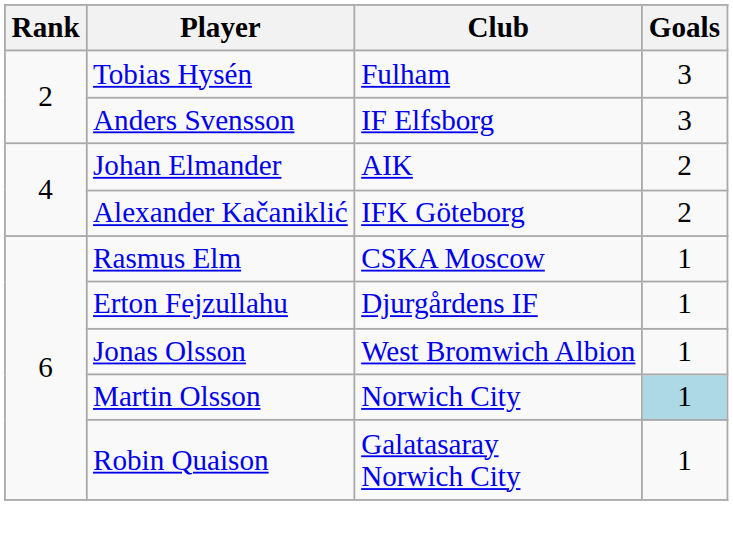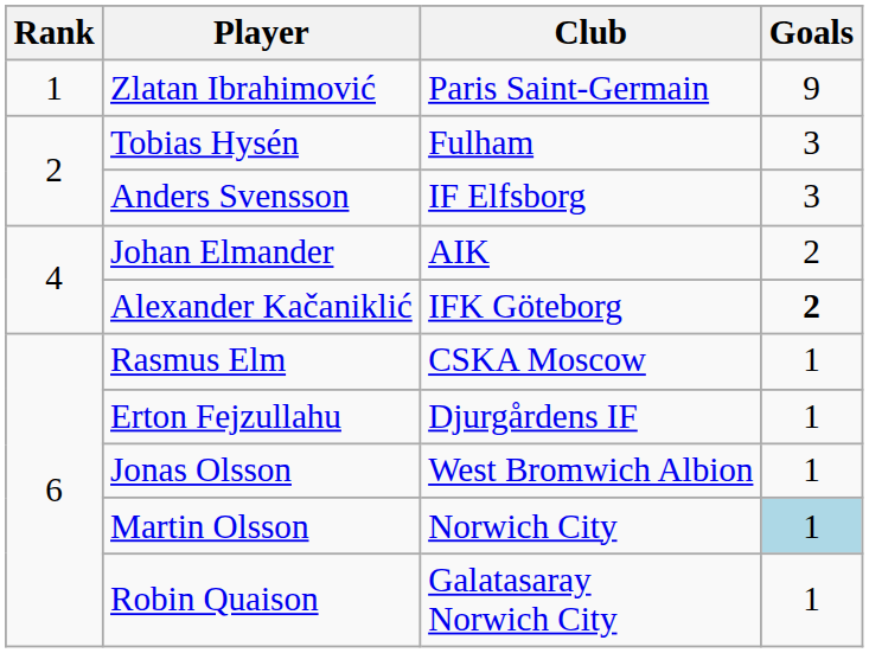 <table class="wikitable" style="text-align: center;">
 <tr>
 <th>Rank</th>
 <th>Player</th>
 <th>Club</th>
 <th>Goals</th>
+</tr>
+<tr>
+<td rowspan="1">1</td>
+<td align="left"><a href='#'>Zlatan Ibrahimović</a></td>
+<td align="left"> <a href='#'>Paris Saint-Germain</a></td>
+<td>9</td>
 </tr>
 <tr>
 <td rowspan="2">2</td>
 <td align="left"><a href='#'>Tobias Hysén</a></td>
 <td align="left"> <a href='#'>Fulham</a></td>
 <td>3</td>
 </tr>
 <tr>
 <td align="left"><a href='#'>Anders Svensson</a></td>
 <td align="left"> <a href='#'>IF Elfsborg</a></td>
 <td>3</td>
 </tr>
 <tr>
 <td rowspan="2">4</td>
 <td align="left"><a href='#'>Johan Elmander</a></td>
 <td align="left"> <a href='#'>AIK</a></td>
 <td>2</td>
 </tr>
 <tr>
 <td align="left"><a href='#'>Alexander Kačaniklić</a></td>
 <td align="left"> <a href='#'>IFK Göteborg</a></td>
-<td>2</td>
+<td><strong>2</strong></td>
 </tr>
 <tr>
 <td rowspan="5">6</td>
 <td align="left"><a href='#'>Rasmus Elm</a></td>
 <td align="left"> <a href='#'>CSKA Moscow</a></td>
 <td>1</td>
 </tr>
 <tr>
 <td align="left"><a href='#'>Erton Fejzullahu</a></td>
 <td align="left"> <a href='#'>Djurgårdens IF</a></td>
 <td>1</td>
 </tr>
 <tr>
 <td align="left"><a href='#'>Jonas Olsson</a></td>
 <td align="left"> <a href='#'>West Bromwich Albion</a></td>
 <td>1</td>
 </tr>
 <tr>
 <td align="left"><a href='#'>Martin Olsson</a></td>
 <td align="left"> <a href='#'>Norwich City</a></td>
 <td style="background: lightblue;">1</td>
 </tr>
 <tr>
 <td align="left"><a href='#'>Robin Quaison</a></td>
 <td align="left"> <a href='#'>Galatasaray</a> <br>  <a href='#'>Norwich City</a></td>
 <td>1</td>
 </tr>
 </table>
